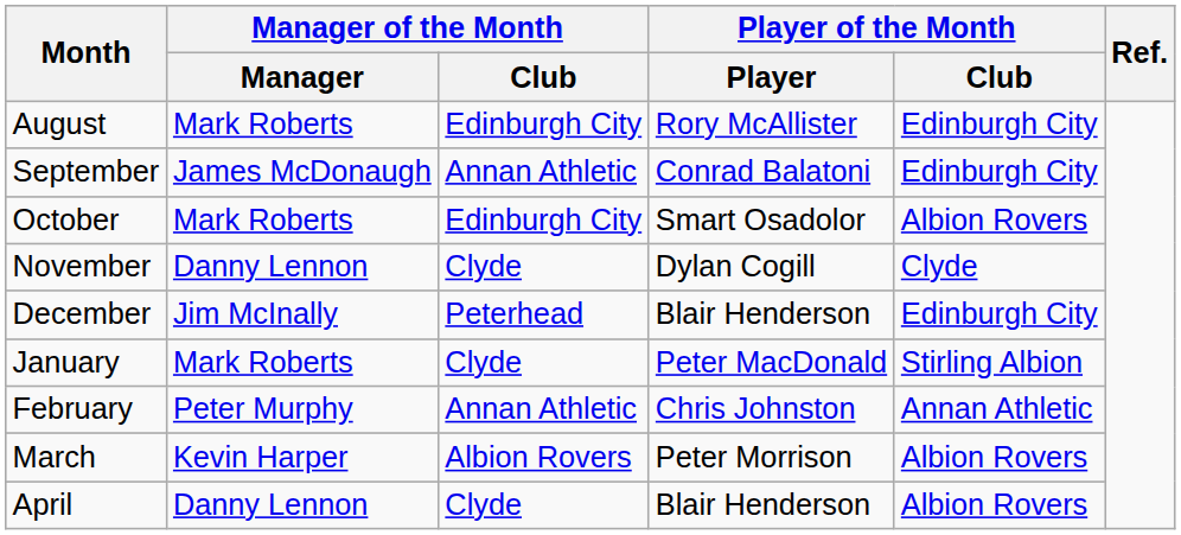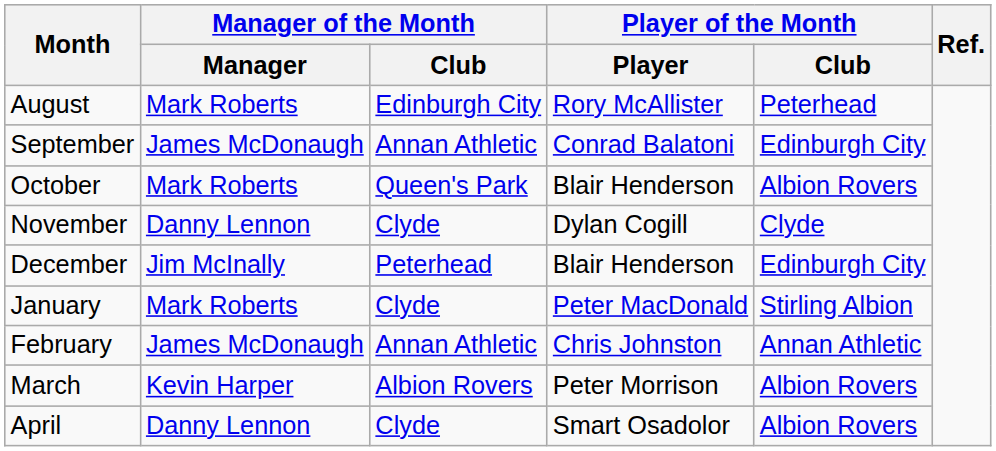 <table class="wikitable">
 <tr>
 <th rowspan="2">Month</th>
 <th colspan="2"><a href='#'>Manager of the Month</a></th>
 <th colspan="2"><a href='#'>Player of the Month</a></th>
 <th rowspan="2">Ref.</th>
 </tr>
 <tr>
 <th>Manager</th>
 <th>Club</th>
 <th>Player</th>
 <th>Club</th>
 </tr>
 <tr>
 <td>August</td>
 <td> <a href='#'>Mark Roberts</a></td>
 <td><a href='#'>Edinburgh City</a></td>
 <td> <a href='#'>Rory McAllister</a></td>
-<td><a href='#'>Edinburgh City</a></td>
+<td><a href='#'>Peterhead</a></td>
 <td rowspan="9"></td>
 </tr>
 <tr>
 <td>September</td>
 <td> <a href='#'>James McDonaugh</a></td>
 <td><a href='#'>Annan Athletic</a></td>
 <td> <a href='#'>Conrad Balatoni</a></td>
 <td><a href='#'>Edinburgh City</a></td>
 </tr>
 <tr>
 <td>October</td>
 <td> <a href='#'>Mark Roberts</a></td>
-<td><a href='#'>Edinburgh City</a></td>
-<td> Smart Osadolor</td>
+<td><a href='#'>Queen's Park</a></td>
+<td> Blair Henderson</td>
 <td><a href='#'>Albion Rovers</a></td>
 </tr>
 <tr>
 <td>November</td>
 <td> <a href='#'>Danny Lennon</a></td>
 <td><a href='#'>Clyde</a></td>
 <td> Dylan Cogill</td>
 <td><a href='#'>Clyde</a></td>
 </tr>
 <tr>
 <td>December</td>
 <td> <a href='#'>Jim McInally</a></td>
 <td><a href='#'>Peterhead</a></td>
 <td> Blair Henderson</td>
 <td><a href='#'>Edinburgh City</a></td>
 </tr>
 <tr>
 <td>January</td>
 <td> <a href='#'>Mark Roberts</a></td>
 <td><a href='#'>Clyde</a></td>
 <td> <a href='#'>Peter MacDonald</a></td>
 <td><a href='#'>Stirling Albion</a></td>
 </tr>
 <tr>
 <td>February</td>
-<td> <a href='#'>Peter Murphy</a></td>
+<td> <a href='#'>James McDonaugh</a></td>
 <td><a href='#'>Annan Athletic</a></td>
 <td> <a href='#'>Chris Johnston</a></td>
 <td><a href='#'>Annan Athletic</a></td>
 </tr>
 <tr>
 <td>March</td>
 <td> <a href='#'>Kevin Harper</a></td>
 <td><a href='#'>Albion Rovers</a></td>
 <td> Peter Morrison</td>
 <td><a href='#'>Albion Rovers</a></td>
 </tr>
 <tr>
 <td>April</td>
 <td> <a href='#'>Danny Lennon</a></td>
 <td><a href='#'>Clyde</a></td>
-<td> Blair Henderson</td>
+<td> Smart Osadolor</td>
 <td><a href='#'>Albion Rovers</a></td>
 </tr>
 </table>
